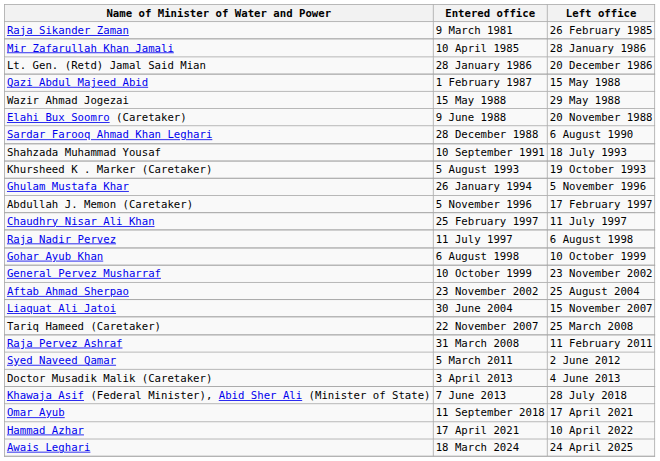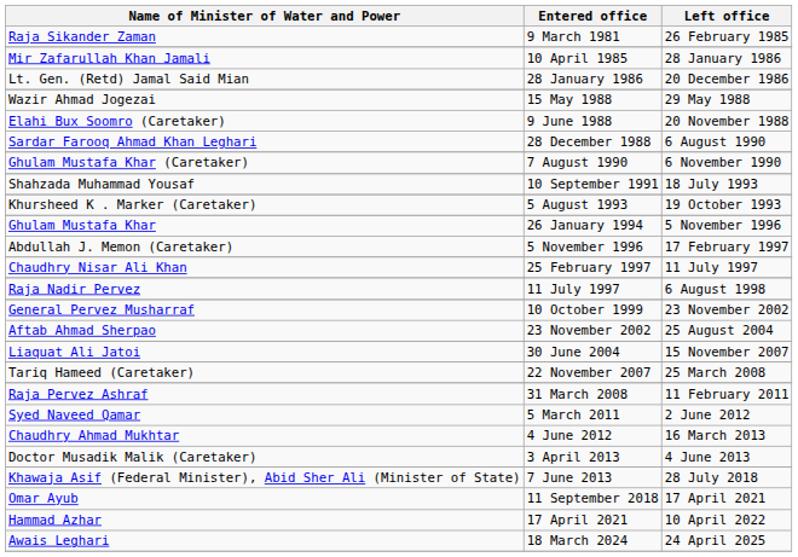 <table class="wikitable">
 <tr>
 <th align=center>Name of Minister of Water and Power</th>
 <th align=center>Entered office</th>
 <th align=center>Left office</th>
 </tr>
 <tr>
 <td><a href='#'>Raja Sikander Zaman</a></td>
 <td>9 March 1981</td>
 <td>26 February 1985</td>
 </tr>
 <tr>
 </tr>
 <tr>
 <td><a href='#'>Mir Zafarullah Khan Jamali</a></td>
 <td>10 April 1985</td>
 <td>28 January 1986</td>
 </tr>
 <tr>
 <td>Lt. Gen. (Retd) Jamal Said Mian</td>
 <td>28 January 1986</td>
 <td>20 December 1986</td>
 </tr>
 <tr>
 </tr>
 <tr>
-<td><a href='#'>Qazi Abdul Majeed Abid</a></td>
-<td>1 February 1987</td>
-<td>15 May 1988</td>
-</tr>
-<tr>
 <td>Wazir Ahmad Jogezai</td>
 <td>15 May 1988</td>
 <td>29 May 1988</td>
 </tr>
 <tr>
 <td><a href='#'>Elahi Bux Soomro</a> (Caretaker)</td>
 <td>9 June 1988</td>
 <td>20 November 1988</td>
 </tr>
 <tr>
 <td><a href='#'>Sardar Farooq Ahmad Khan Leghari</a></td>
 <td>28 December 1988</td>
 <td>6 August 1990</td>
 </tr>
 <tr>
+</tr>
+<tr>
+<td><a href='#'>Ghulam Mustafa Khar</a> (Caretaker)</td>
+<td>7 August 1990</td>
+<td>6 November 1990</td>
 </tr>
 <tr>
 </tr>
 <tr>
 <td>Shahzada Muhammad Yousaf</td>
 <td>10 September 1991</td>
 <td>18 July 1993</td>
 </tr>
 <tr>
 </tr>
 <tr>
 <td>Khursheed K . Marker (Caretaker)</td>
 <td>5 August 1993</td>
 <td>19 October 1993</td>
 </tr>
 <tr>
 </tr>
 <tr>
 <td><a href='#'>Ghulam Mustafa Khar</a></td>
 <td>26 January 1994</td>
 <td>5 November 1996</td>
 </tr>
 <tr>
 <td>Abdullah J. Memon (Caretaker)</td>
 <td>5 November 1996</td>
 <td>17 February 1997</td>
 </tr>
 <tr>
 </tr>
 <tr>
 <td><a href='#'>Chaudhry Nisar Ali Khan</a></td>
 <td>25 February 1997</td>
 <td>11 July 1997</td>
 </tr>
 <tr>
 </tr>
 <tr>
 <td><a href='#'>Raja Nadir Pervez</a></td>
 <td>11 July 1997</td>
 <td>6 August 1998</td>
 </tr>
 <tr>
 </tr>
 <tr>
-<td><a href='#'>Gohar Ayub Khan</a></td>
-<td>6 August 1998</td>
-<td>10 October 1999</td>
-</tr>
-<tr>
 </tr>
 <tr>
 <td><a href='#'>General Pervez Musharraf</a></td>
 <td>10 October 1999</td>
 <td>23 November 2002</td>
 </tr>
 <tr>
 <td><a href='#'>Aftab Ahmad Sherpao</a></td>
 <td>23 November 2002</td>
 <td>25 August 2004</td>
 </tr>
 <tr>
 </tr>
 <tr>
 <td><a href='#'>Liaquat Ali Jatoi</a></td>
 <td>30 June 2004</td>
 <td>15 November 2007</td>
 </tr>
 <tr>
 </tr>
 <tr>
 <td>Tariq Hameed (Caretaker)</td>
 <td>22 November 2007</td>
 <td>25 March 2008</td>
 </tr>
 <tr>
 </tr>
 <tr>
 </tr>
 <tr>
 <td><a href='#'>Raja Pervez Ashraf</a></td>
 <td>31 March 2008</td>
 <td>11 February 2011</td>
 </tr>
 <tr>
 <td><a href='#'>Syed Naveed Qamar</a></td>
 <td>5 March 2011</td>
 <td>2 June 2012</td>
 </tr>
 <tr>
+<td><a href='#'>Chaudhry Ahmad Mukhtar</a></td>
+<td>4 June 2012</td>
+<td>16 March 2013</td>
+</tr>
+<tr>
 <td>Doctor Musadik Malik (Caretaker)</td>
 <td>3 April 2013</td>
 <td>4 June 2013</td>
 </tr>
 <tr>
 </tr>
 <tr>
 <td><a href='#'>Khawaja Asif</a> (Federal Minister), <a href='#'>Abid Sher Ali</a> (Minister of State)</td>
 <td>7 June 2013</td>
 <td>28 July 2018</td>
 </tr>
 <tr>
 <td><a href='#'>Omar Ayub</a></td>
 <td>11 September 2018</td>
 <td>17 April 2021</td>
 </tr>
 <tr>
 <td><a href='#'>Hammad Azhar</a></td>
 <td>17 April 2021</td>
 <td>10 April 2022</td>
 </tr>
 <tr>
 <td><a href='#'>Awais Leghari</a></td>
 <td>18 March 2024</td>
 <td>24 April 2025</td>
 </tr>
 <tr>
 </tr>
 </table>
